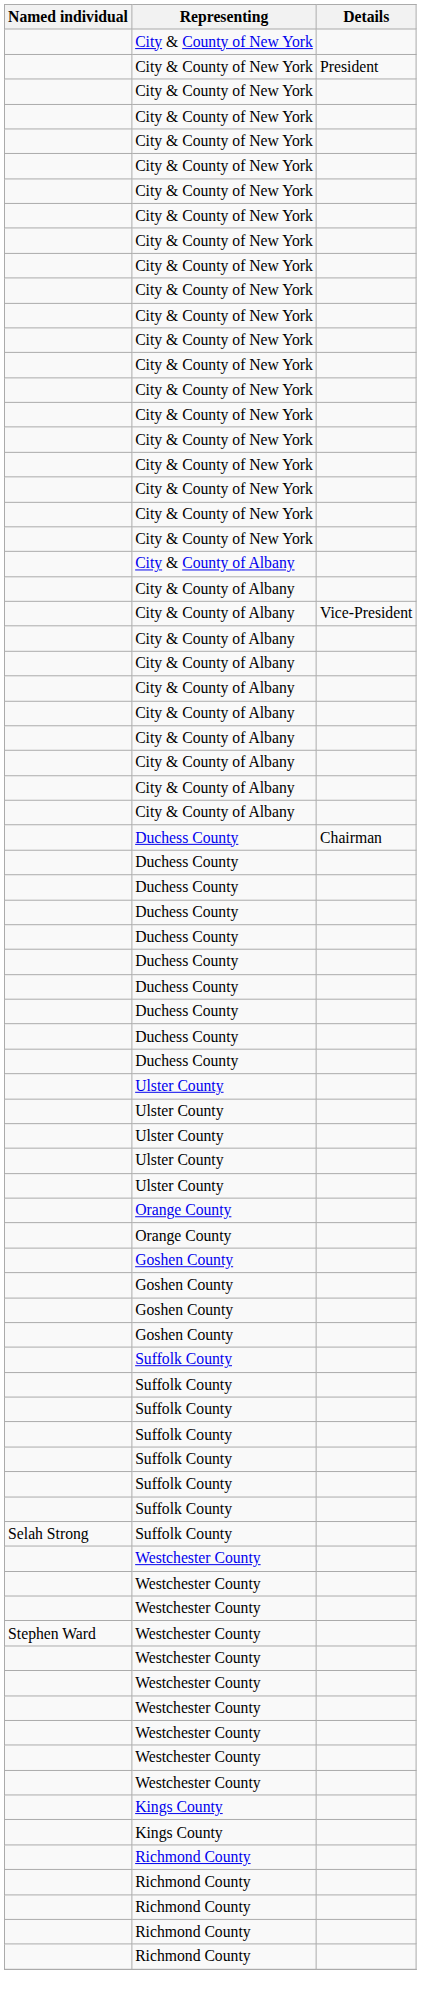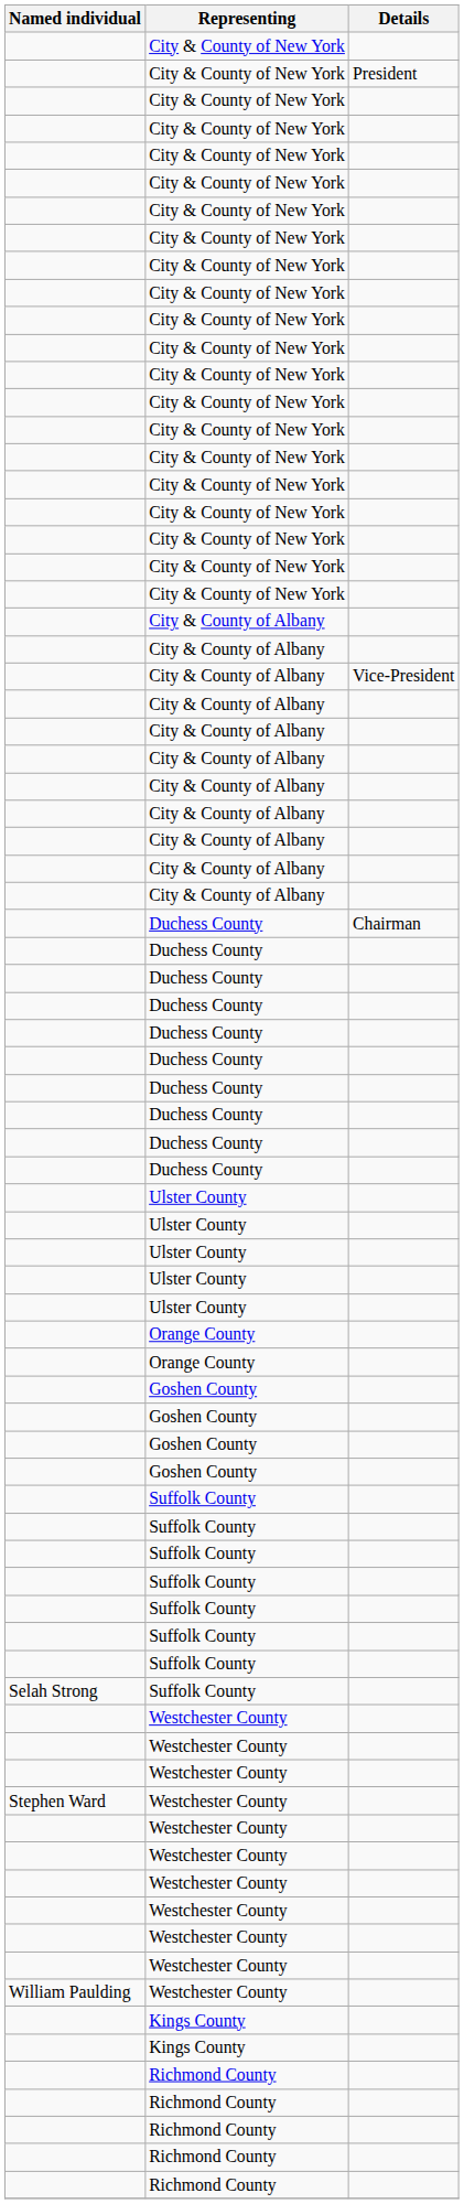 <table class="wikitable sortable">
 <tr>
 <th>Named individual</th>
 <th>Representing</th>
 <th>Details</th>
 </tr>
 <tr>
 <td></td>
 <td><a href='#'>City</a> & <a href='#'>County of New York</a></td>
 <td></td>
 </tr>
 <tr>
 <td></td>
 <td>City & County of New York</td>
 <td>President</td>
 </tr>
 <tr>
 <td></td>
 <td>City & County of New York</td>
 <td></td>
 </tr>
 <tr>
 <td></td>
 <td>City & County of New York</td>
 <td></td>
 </tr>
 <tr>
 <td></td>
 <td>City & County of New York</td>
 <td></td>
 </tr>
 <tr>
 <td></td>
 <td>City & County of New York</td>
 <td></td>
 </tr>
 <tr>
 <td></td>
 <td>City & County of New York</td>
 <td></td>
 </tr>
 <tr>
 <td></td>
 <td>City & County of New York</td>
 <td></td>
 </tr>
 <tr>
 <td></td>
 <td>City & County of New York</td>
 <td></td>
 </tr>
 <tr>
 <td></td>
 <td>City & County of New York</td>
 <td></td>
 </tr>
 <tr>
 <td></td>
 <td>City & County of New York</td>
 <td></td>
 </tr>
 <tr>
 <td></td>
 <td>City & County of New York</td>
 <td></td>
 </tr>
 <tr>
 <td></td>
 <td>City & County of New York</td>
 <td></td>
 </tr>
 <tr>
 <td></td>
 <td>City & County of New York</td>
 <td></td>
 </tr>
 <tr>
 <td></td>
 <td>City & County of New York</td>
 <td></td>
 </tr>
 <tr>
 <td></td>
 <td>City & County of New York</td>
 <td></td>
 </tr>
 <tr>
 <td></td>
 <td>City & County of New York</td>
 <td></td>
 </tr>
 <tr>
 <td></td>
 <td>City & County of New York</td>
 <td></td>
 </tr>
 <tr>
 <td></td>
 <td>City & County of New York</td>
 <td></td>
 </tr>
 <tr>
 <td></td>
 <td>City & County of New York</td>
 <td></td>
 </tr>
 <tr>
 <td></td>
 <td>City & County of New York</td>
 <td></td>
 </tr>
 <tr>
 <td></td>
 <td><a href='#'>City</a> & <a href='#'>County of Albany</a></td>
 <td></td>
 </tr>
 <tr>
 <td></td>
 <td>City & County of Albany</td>
 <td></td>
 </tr>
 <tr>
 <td></td>
 <td>City & County of Albany</td>
 <td>Vice-President</td>
 </tr>
 <tr>
 <td></td>
 <td>City & County of Albany</td>
 <td></td>
 </tr>
 <tr>
 <td></td>
 <td>City & County of Albany</td>
 <td></td>
 </tr>
 <tr>
 <td></td>
 <td>City & County of Albany</td>
 <td></td>
 </tr>
 <tr>
 <td></td>
 <td>City & County of Albany</td>
 <td></td>
 </tr>
 <tr>
 <td></td>
 <td>City & County of Albany</td>
 <td></td>
 </tr>
 <tr>
 <td></td>
 <td>City & County of Albany</td>
 <td></td>
 </tr>
 <tr>
 <td></td>
 <td>City & County of Albany</td>
 <td></td>
 </tr>
 <tr>
 <td></td>
 <td>City & County of Albany</td>
 <td></td>
 </tr>
 <tr>
 <td></td>
 <td><a href='#'>Duchess County</a></td>
 <td>Chairman</td>
 </tr>
 <tr>
 <td></td>
 <td>Duchess County</td>
 <td></td>
 </tr>
 <tr>
 <td></td>
 <td>Duchess County</td>
 <td></td>
 </tr>
 <tr>
 <td></td>
 <td>Duchess County</td>
 <td></td>
 </tr>
 <tr>
 <td></td>
 <td>Duchess County</td>
 <td></td>
 </tr>
 <tr>
 <td></td>
 <td>Duchess County</td>
 <td></td>
 </tr>
 <tr>
 <td></td>
 <td>Duchess County</td>
 <td></td>
 </tr>
 <tr>
 <td></td>
 <td>Duchess County</td>
 <td></td>
 </tr>
 <tr>
 <td></td>
 <td>Duchess County</td>
 <td></td>
 </tr>
 <tr>
 <td></td>
 <td>Duchess County</td>
 <td></td>
 </tr>
 <tr>
 <td></td>
 <td><a href='#'>Ulster County</a></td>
 <td></td>
 </tr>
 <tr>
 <td></td>
 <td>Ulster County</td>
 <td></td>
 </tr>
 <tr>
 <td></td>
 <td>Ulster County</td>
 <td></td>
 </tr>
 <tr>
 <td></td>
 <td>Ulster County</td>
 <td></td>
 </tr>
 <tr>
 <td></td>
 <td>Ulster County</td>
 <td></td>
 </tr>
 <tr>
 <td></td>
 <td><a href='#'>Orange County</a></td>
 <td></td>
 </tr>
 <tr>
 <td></td>
 <td>Orange County</td>
 <td></td>
 </tr>
 <tr>
 <td></td>
 <td><a href='#'>Goshen County</a></td>
 <td></td>
 </tr>
 <tr>
 <td></td>
 <td>Goshen County</td>
 <td></td>
 </tr>
 <tr>
 <td></td>
 <td>Goshen County</td>
 <td></td>
 </tr>
 <tr>
 <td></td>
 <td>Goshen County</td>
 <td></td>
 </tr>
 <tr>
 <td></td>
 <td><a href='#'>Suffolk County</a></td>
 <td></td>
 </tr>
 <tr>
 <td></td>
 <td>Suffolk County</td>
 <td></td>
 </tr>
 <tr>
 <td></td>
 <td>Suffolk County</td>
 <td></td>
 </tr>
 <tr>
 <td></td>
 <td>Suffolk County</td>
 <td></td>
 </tr>
 <tr>
 <td></td>
 <td>Suffolk County</td>
 <td></td>
 </tr>
 <tr>
 <td></td>
 <td>Suffolk County</td>
 <td></td>
 </tr>
 <tr>
 <td></td>
 <td>Suffolk County</td>
 <td></td>
 </tr>
 <tr>
 <td>Selah Strong</td>
 <td>Suffolk County</td>
 <td></td>
 </tr>
 <tr>
 <td></td>
 <td><a href='#'>Westchester County</a></td>
 <td></td>
 </tr>
 <tr>
 <td></td>
 <td>Westchester County</td>
 <td></td>
 </tr>
 <tr>
 <td></td>
 <td>Westchester County</td>
 <td></td>
 </tr>
 <tr>
 <td>Stephen Ward</td>
 <td>Westchester County</td>
 <td></td>
 </tr>
 <tr>
 <td></td>
 <td>Westchester County</td>
 <td></td>
 </tr>
 <tr>
 <td></td>
 <td>Westchester County</td>
 <td></td>
 </tr>
 <tr>
 <td></td>
 <td>Westchester County</td>
 <td></td>
 </tr>
 <tr>
 <td></td>
 <td>Westchester County</td>
 <td></td>
 </tr>
 <tr>
 <td></td>
 <td>Westchester County</td>
 <td></td>
 </tr>
 <tr>
 <td></td>
 <td>Westchester County</td>
 <td></td>
 </tr>
 <tr>
+<td sortname>William Paulding</td>
+<td>Westchester County</td>
+<td></td>
+</tr>
+<tr>
 <td></td>
 <td><a href='#'>Kings County</a></td>
 <td></td>
 </tr>
 <tr>
 <td></td>
 <td>Kings County</td>
 <td></td>
 </tr>
 <tr>
 <td></td>
 <td><a href='#'>Richmond County</a></td>
 <td></td>
 </tr>
 <tr>
 <td></td>
 <td>Richmond County</td>
 <td></td>
 </tr>
 <tr>
 <td></td>
 <td>Richmond County</td>
 <td></td>
 </tr>
 <tr>
 <td></td>
 <td>Richmond County</td>
 <td></td>
 </tr>
 <tr>
 <td></td>
 <td>Richmond County</td>
 <td></td>
 </tr>
 <tr>
 </tr>
 </table>
